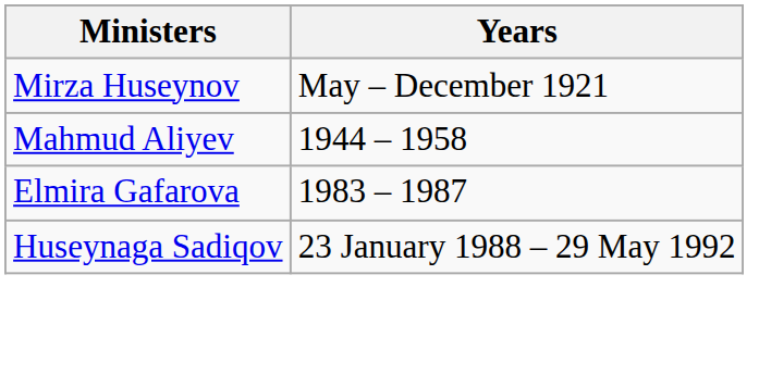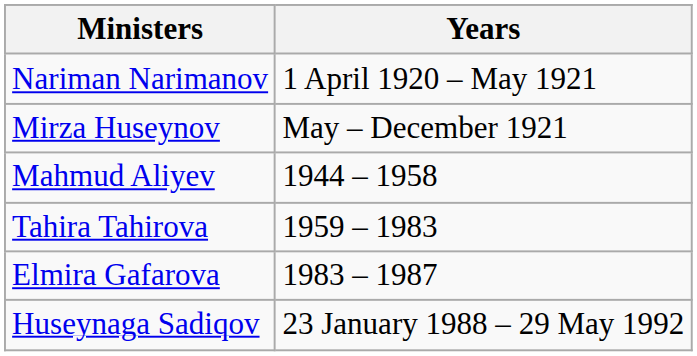 <table class="wikitable">
 <tr>
 <th>Ministers</th>
 <th>Years</th>
+</tr>
+<tr>
+<td><a href='#'>Nariman Narimanov</a></td>
+<td>1 April 1920 – May 1921</td>
 </tr>
 <tr>
 <td><a href='#'>Mirza Huseynov</a></td>
 <td>May – December 1921</td>
 </tr>
 <tr>
 <td><a href='#'>Mahmud Aliyev</a></td>
 <td>1944 – 1958</td>
 </tr>
 <tr>
+<td><a href='#'>Tahira Tahirova</a></td>
+<td>1959 – 1983</td>
+</tr>
+<tr>
 <td><a href='#'>Elmira Gafarova</a></td>
 <td>1983 – 1987</td>
 </tr>
 <tr>
 <td><a href='#'>Huseynaga Sadiqov</a></td>
 <td>23 January 1988 – 29 May 1992</td>
 </tr>
 </table>
